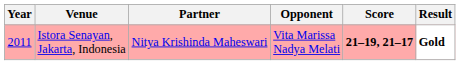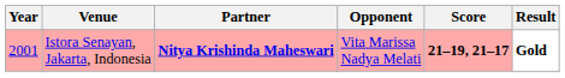 <table class="sortable wikitable" style="font-size: 90%;">
 <tr>
 <th>Year</th>
 <th>Venue</th>
 <th>Partner</th>
 <th>Opponent</th>
 <th>Score</th>
 <th>Result</th>
 </tr>
 <tr style="background:#FFAAAA">
-<td align="center"><a href='#'>2011</a></td>
+<td align="center"><a href='#'>2001</a></td>
 <td align="left"><a href='#'>Istora Senayan</a>,<br><a href='#'>Jakarta</a>, Indonesia</td>
-<td align="left"> <a href='#'>Nitya Krishinda Maheswari</a></td>
+<td align="left"><strong> <a href='#'>Nitya Krishinda Maheswari</a></strong></td>
 <td align="left"> <a href='#'>Vita Marissa</a><br> <a href='#'>Nadya Melati</a></td>
 <td align="left"><strong>21–19, 21–17</strong></td>
 <td style="text-align:left; background:white"> <strong>Gold</strong></td>
 </tr>
 </table>
